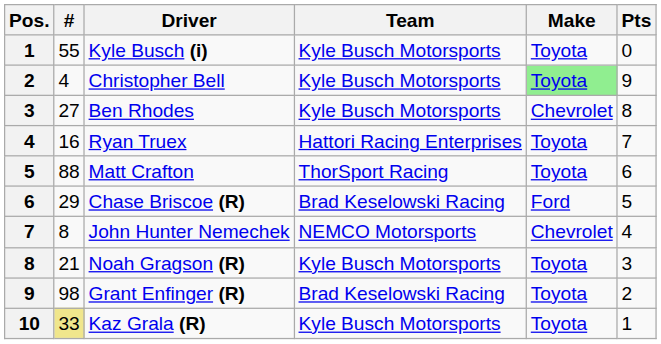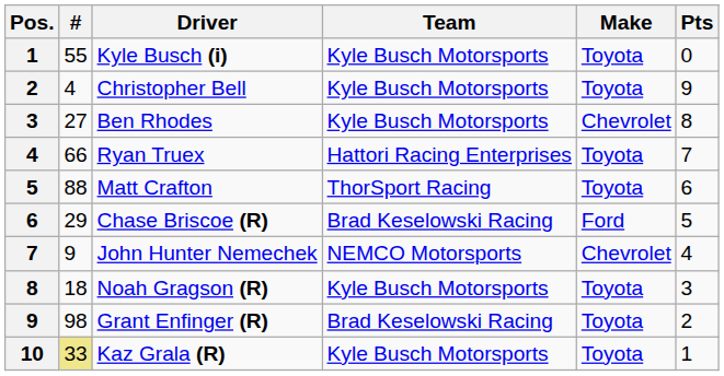 <table class="wikitable" style="font-size:95%">
 <tr>
 <th>Pos.</th>
 <th>#</th>
 <th>Driver</th>
 <th>Team</th>
 <th>Make</th>
 <th>Pts</th>
 </tr>
 <tr>
 <th>1</th>
 <td>55</td>
 <td><a href='#'>Kyle Busch</a> <strong>(i)</strong></td>
 <td><a href='#'>Kyle Busch Motorsports</a></td>
 <td><a href='#'>Toyota</a></td>
 <td>0</td>
 </tr>
 <tr>
 <th>2</th>
 <td>4</td>
 <td><a href='#'>Christopher Bell</a></td>
 <td><a href='#'>Kyle Busch Motorsports</a></td>
-<td style="background: lightgreen;"><a href='#'>Toyota</a></td>
+<td><a href='#'>Toyota</a></td>
 <td>9</td>
 </tr>
 <tr>
 <th>3</th>
 <td>27</td>
 <td><a href='#'>Ben Rhodes</a></td>
 <td><a href='#'>Kyle Busch Motorsports</a></td>
 <td><a href='#'>Chevrolet</a></td>
 <td>8</td>
 </tr>
 <tr>
 <th>4</th>
-<td>16</td>
+<td>66</td>
 <td><a href='#'>Ryan Truex</a></td>
 <td><a href='#'>Hattori Racing Enterprises</a></td>
 <td><a href='#'>Toyota</a></td>
 <td>7</td>
 </tr>
 <tr>
 <th>5</th>
 <td>88</td>
 <td><a href='#'>Matt Crafton</a></td>
 <td><a href='#'>ThorSport Racing</a></td>
 <td><a href='#'>Toyota</a></td>
 <td>6</td>
 </tr>
 <tr>
 <th>6</th>
 <td>29</td>
 <td><a href='#'>Chase Briscoe</a> <strong>(R)</strong></td>
 <td><a href='#'>Brad Keselowski Racing</a></td>
 <td><a href='#'>Ford</a></td>
 <td>5</td>
 </tr>
 <tr>
 <th>7</th>
-<td>8</td>
+<td>9</td>
 <td><a href='#'>John Hunter Nemechek</a></td>
 <td><a href='#'>NEMCO Motorsports</a></td>
 <td><a href='#'>Chevrolet</a></td>
 <td>4</td>
 </tr>
 <tr>
 <th>8</th>
-<td>21</td>
+<td>18</td>
 <td><a href='#'>Noah Gragson</a> <strong>(R)</strong></td>
 <td><a href='#'>Kyle Busch Motorsports</a></td>
 <td><a href='#'>Toyota</a></td>
 <td>3</td>
 </tr>
 <tr>
 <th>9</th>
 <td>98</td>
 <td><a href='#'>Grant Enfinger</a> <strong>(R)</strong></td>
 <td><a href='#'>Brad Keselowski Racing</a></td>
 <td><a href='#'>Toyota</a></td>
 <td>2</td>
 </tr>
 <tr>
 <th>10</th>
 <td style="background: khaki;">33</td>
 <td><a href='#'>Kaz Grala</a> <strong>(R)</strong></td>
 <td><a href='#'>Kyle Busch Motorsports</a></td>
 <td><a href='#'>Toyota</a></td>
 <td>1</td>
 </tr>
 </table>
